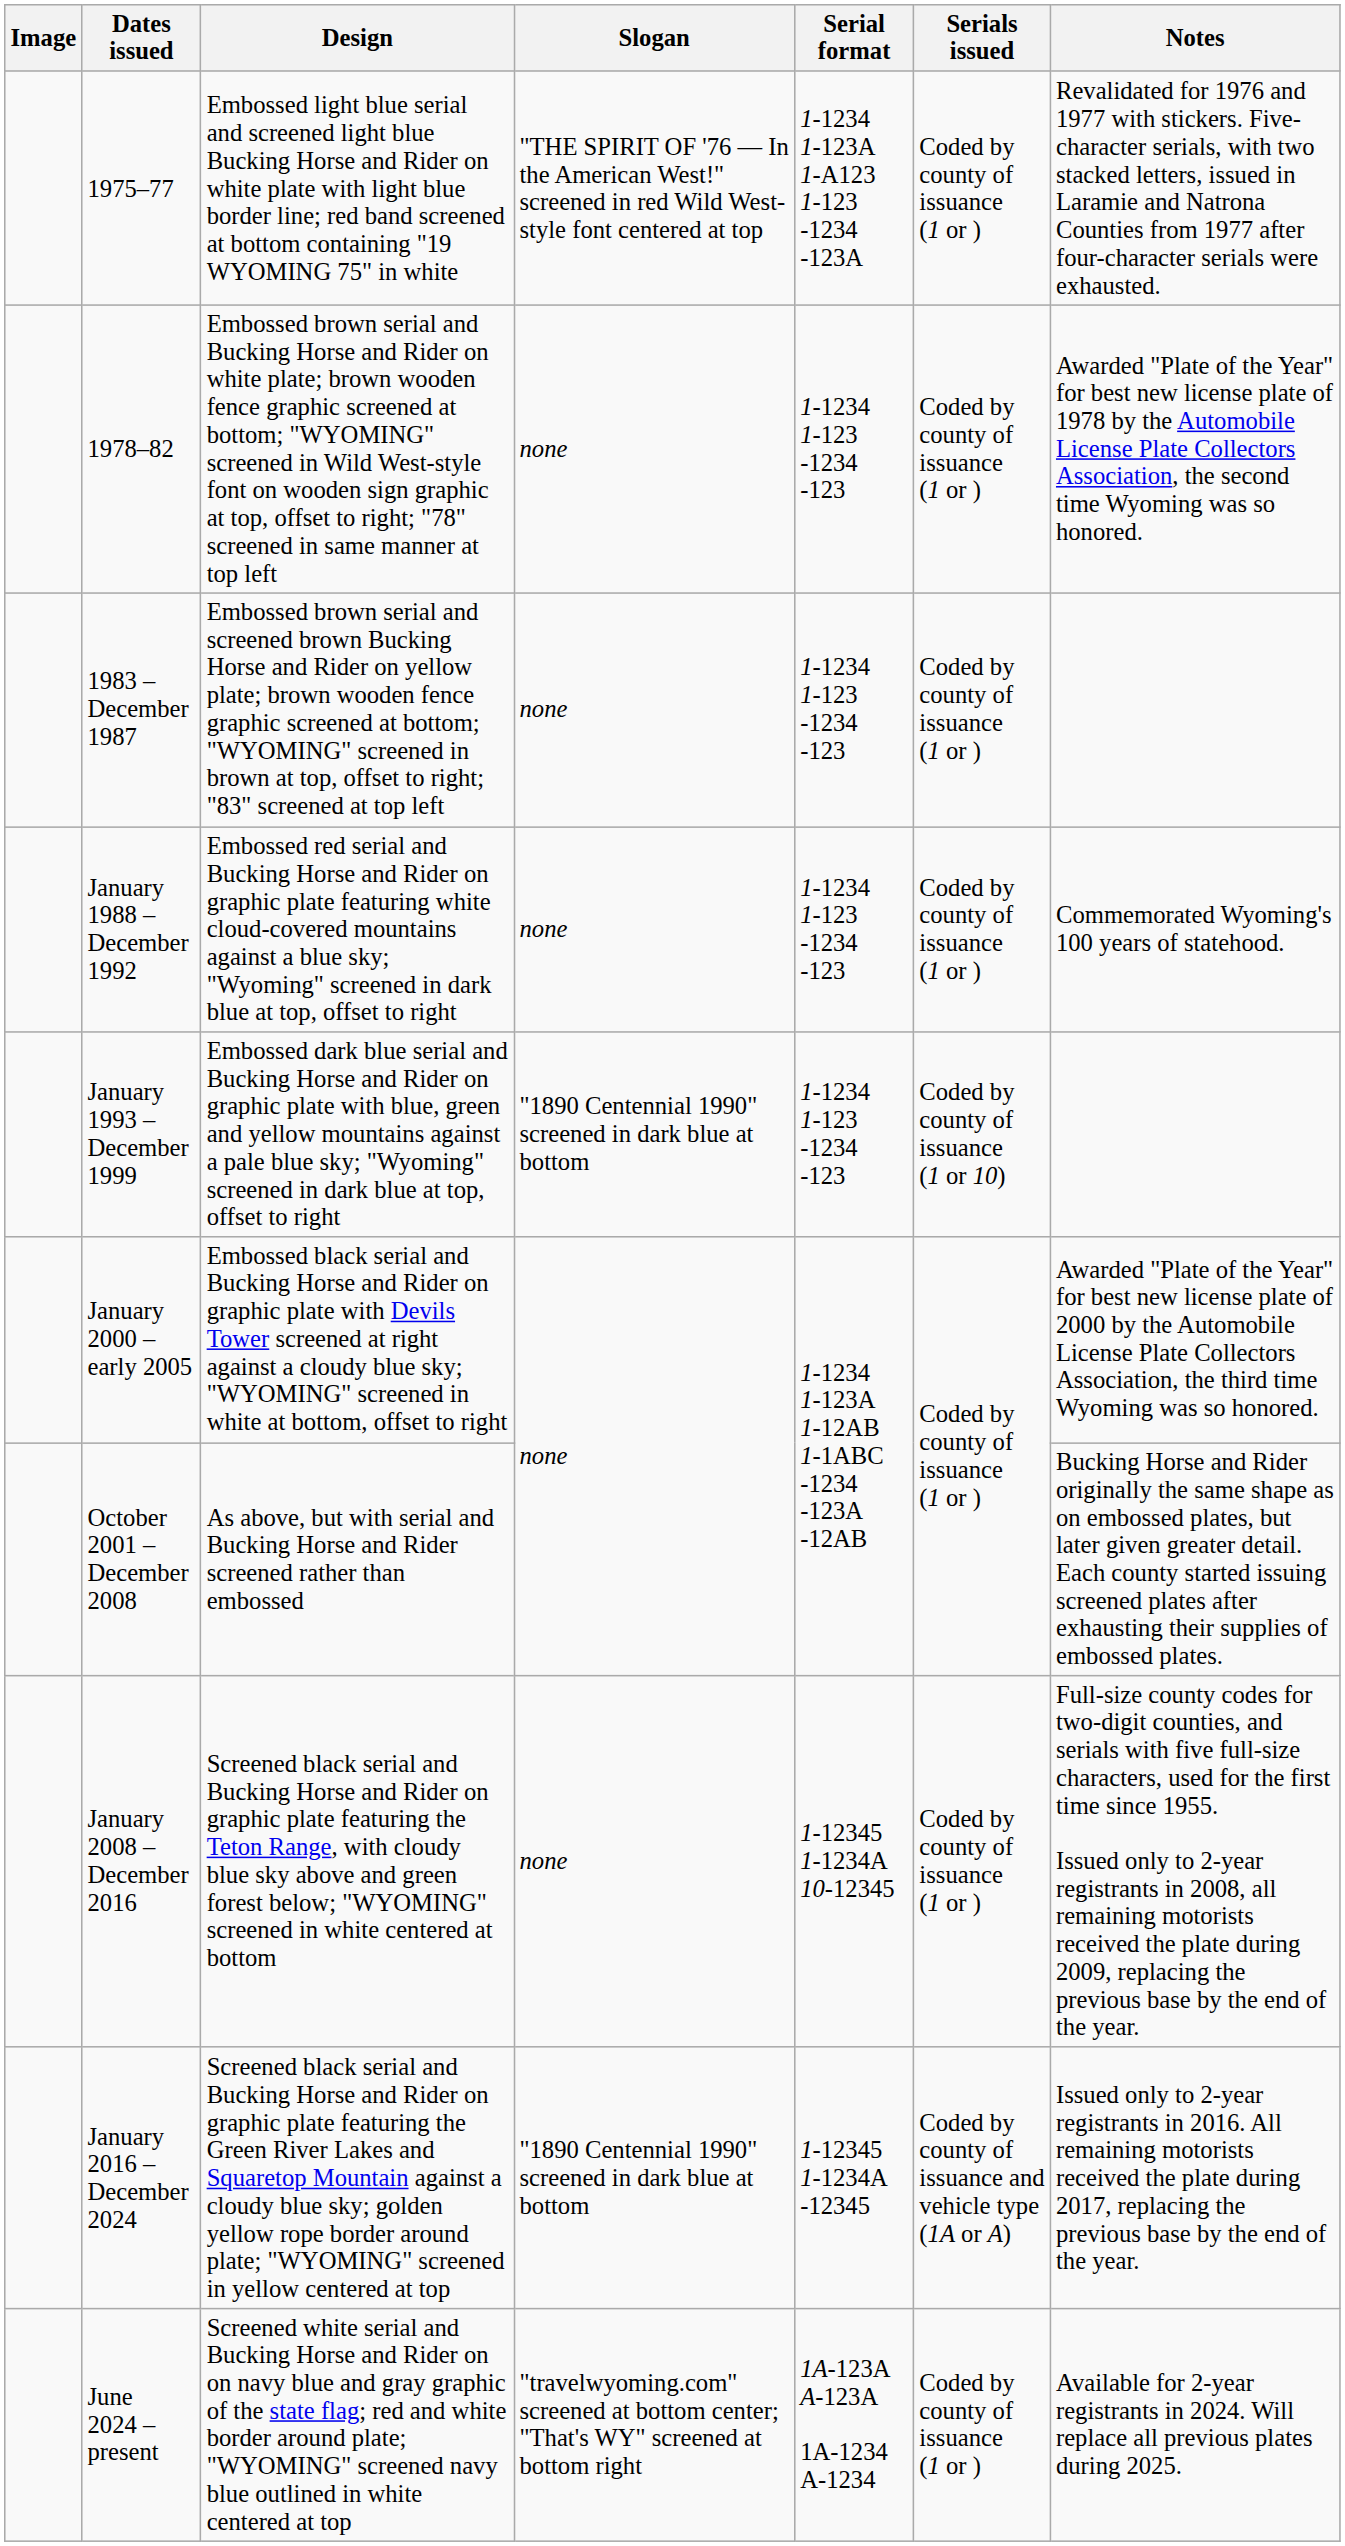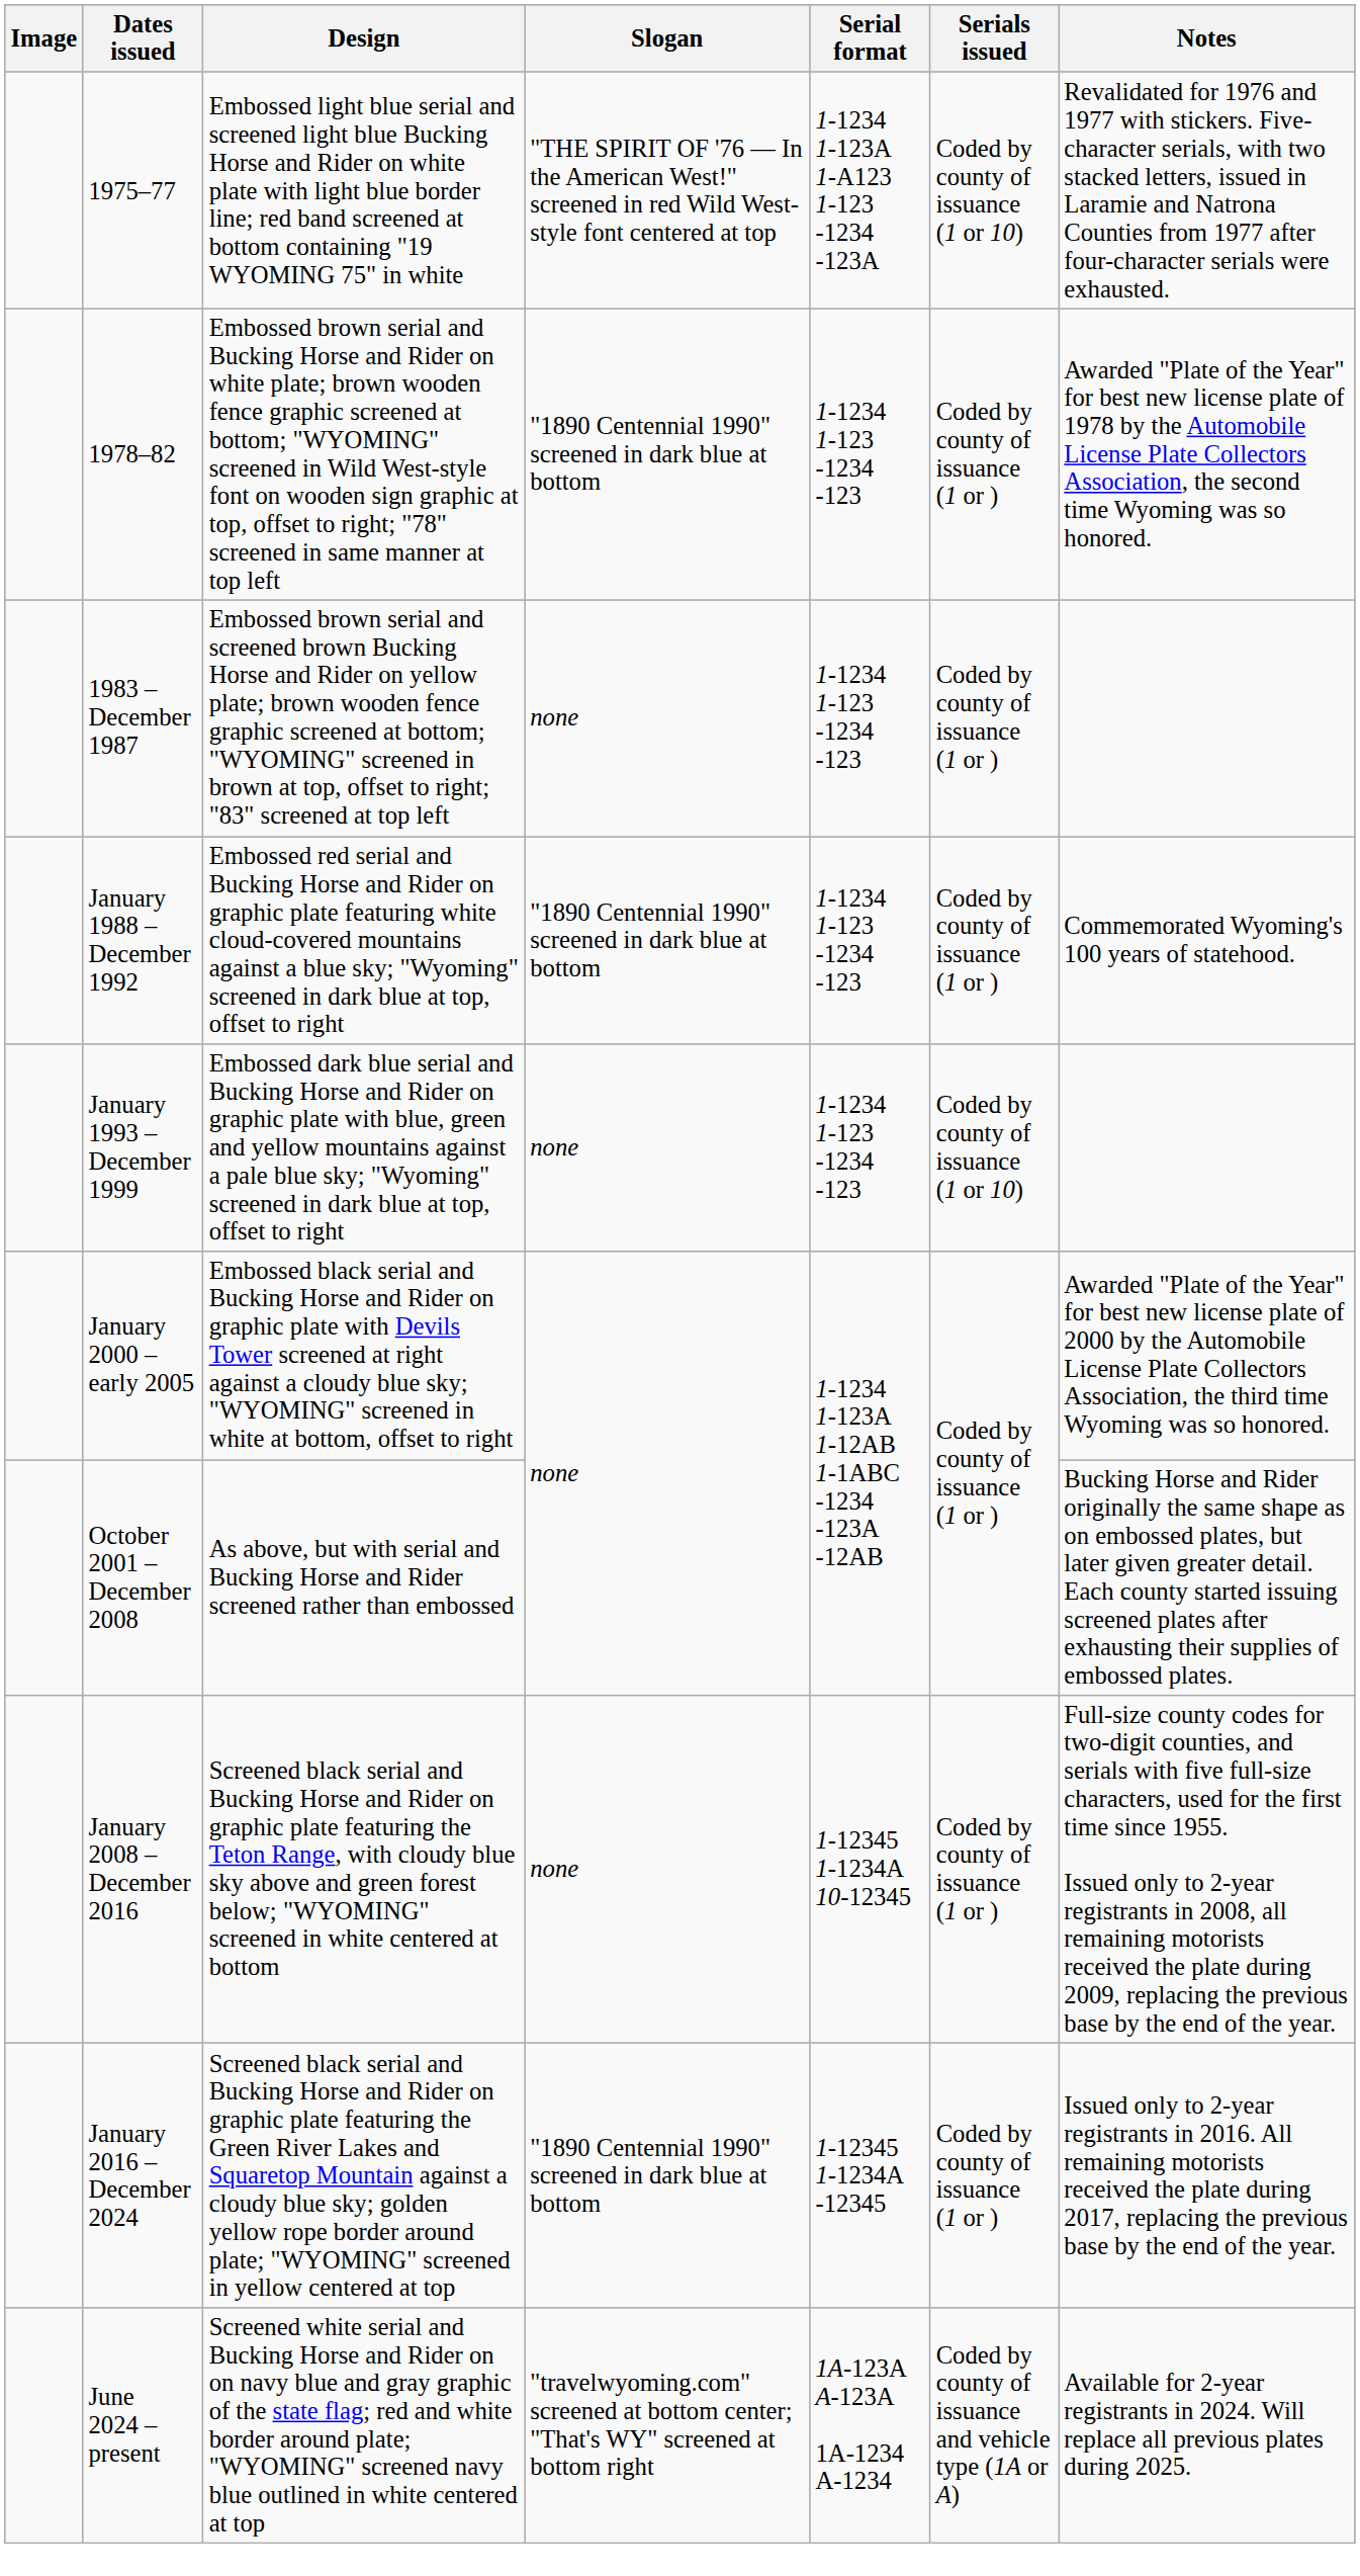 <table class="wikitable">
 <tr>
 <th>Image</th>
 <th style="width:70px;">Dates issued</th>
 <th>Design</th>
 <th>Slogan</th>
 <th style="width:70px;">Serial format</th>
 <th>Serials issued</th>
 <th>Notes</th>
 </tr>
 <tr>
 <td></td>
 <td>1975–77</td>
 <td>Embossed light blue serial and screened light blue Bucking Horse and Rider on white plate with light blue border line; red band screened at bottom containing "19 WYOMING 75" in white</td>
 <td>"THE SPIRIT OF '76 — In the American West!" screened in red Wild West-style font centered at top</td>
 <td><em>1</em>-1234<br><em>1</em>-123A<br><em>1</em>-A123<br><em>1</em>-123<br>-1234<br>-123A</td>
-<td>Coded by county of issuance<br>(<em>1</em> or )</td>
+<td>Coded by county of issuance<br>(<em>1</em> or <em>10</em>)</td>
 <td>Revalidated for 1976 and 1977 with stickers. Five-character serials, with two stacked letters, issued in Laramie and Natrona Counties from 1977 after four-character serials were exhausted.</td>
 </tr>
 <tr>
 <td></td>
 <td>1978–82</td>
 <td>Embossed brown serial and Bucking Horse and Rider on white plate; brown wooden fence graphic screened at bottom; "WYOMING" screened in Wild West-style font on wooden sign graphic at top, offset to right; "78" screened in same manner at top left</td>
-<td><em>none</em></td>
+<td>"1890 Centennial 1990" screened in dark blue at bottom</td>
 <td><em>1</em>-1234<br><em>1</em>-123<br>-1234<br>-123</td>
 <td>Coded by county of issuance<br>(<em>1</em> or )</td>
 <td>Awarded "Plate of the Year" for best new license plate of 1978 by the <a href='#'>Automobile License Plate Collectors Association</a>, the second time Wyoming was so honored.</td>
 </tr>
 <tr>
 <td></td>
 <td>1983 – December 1987</td>
 <td>Embossed brown serial and screened brown Bucking Horse and Rider on yellow plate; brown wooden fence graphic screened at bottom; "WYOMING" screened in brown at top, offset to right; "83" screened at top left</td>
 <td><em>none</em></td>
 <td><em>1</em>-1234<br><em>1</em>-123<br>-1234<br>-123</td>
 <td>Coded by county of issuance<br>(<em>1</em> or )</td>
 <td></td>
 </tr>
 <tr>
 <td></td>
 <td>January 1988 – December 1992</td>
 <td>Embossed red serial and Bucking Horse and Rider on graphic plate featuring white cloud-covered mountains against a blue sky; "Wyoming" screened in dark blue at top, offset to right</td>
-<td><em>none</em></td>
+<td>"1890 Centennial 1990" screened in dark blue at bottom</td>
 <td><em>1</em>-1234<br><em>1</em>-123<br>-1234<br>-123</td>
 <td>Coded by county of issuance<br>(<em>1</em> or )</td>
 <td>Commemorated Wyoming's 100 years of statehood.</td>
 </tr>
 <tr>
 <td></td>
 <td>January 1993 – December 1999</td>
 <td>Embossed dark blue serial and Bucking Horse and Rider on graphic plate with blue, green and yellow mountains against a pale blue sky; "Wyoming" screened in dark blue at top, offset to right</td>
-<td>"1890 Centennial 1990" screened in dark blue at bottom</td>
+<td><em>none</em></td>
 <td><em>1</em>-1234<br><em>1</em>-123<br>-1234<br>-123</td>
 <td>Coded by county of issuance<br>(<em>1</em> or <em>10</em>)</td>
 <td></td>
 </tr>
 <tr>
 <td></td>
 <td>January 2000 – early 2005</td>
 <td>Embossed black serial and Bucking Horse and Rider on graphic plate with <a href='#'>Devils Tower</a> screened at right against a cloudy blue sky; "WYOMING" screened in white at bottom, offset to right</td>
 <td rowspan="2"><em>none</em></td>
 <td rowspan="2"><em>1</em>-1234<br><em>1</em>-123A<br><em>1</em>-12AB<br><em>1</em>-1ABC<br>-1234<br>-123A<br>-12AB</td>
 <td rowspan="2">Coded by county of issuance<br>(<em>1</em> or )</td>
 <td>Awarded "Plate of the Year" for best new license plate of 2000 by the Automobile License Plate Collectors Association, the third time Wyoming was so honored.</td>
 </tr>
 <tr>
 <td></td>
 <td>October 2001 – December 2008</td>
 <td>As above, but with serial and Bucking Horse and Rider screened rather than embossed</td>
 <td>Bucking Horse and Rider originally the same shape as on embossed plates, but later given greater detail. Each county started issuing screened plates after exhausting their supplies of embossed plates.</td>
 </tr>
 <tr>
 <td></td>
 <td>January 2008 – December 2016</td>
 <td>Screened black serial and Bucking Horse and Rider on graphic plate featuring the <a href='#'>Teton Range</a>, with cloudy blue sky above and green forest below; "WYOMING" screened in white centered at bottom</td>
 <td><em>none</em></td>
 <td><em>1</em>-12345<br><em>1</em>-1234A<br><em>10</em>-12345</td>
 <td>Coded by county of issuance<br>(<em>1</em> or )</td>
 <td>Full-size county codes for two-digit counties, and serials with five full-size characters, used for the first time since 1955.<br><br>Issued only to 2-year registrants in 2008, all remaining motorists received the plate during 2009, replacing the previous base by the end of the year.</td>
 </tr>
 <tr>
 <td></td>
 <td>January 2016 – December 2024</td>
 <td>Screened black serial and Bucking Horse and Rider on graphic plate featuring the Green River Lakes and <a href='#'>Squaretop Mountain</a> against a cloudy blue sky; golden yellow rope border around plate; "WYOMING" screened in yellow centered at top</td>
 <td>"1890 Centennial 1990" screened in dark blue at bottom</td>
 <td><em>1</em>-12345<br><em>1</em>-1234A<br>-12345</td>
-<td>Coded by county of issuance and vehicle type (<em>1A</em> or <em>A</em>)</td>
+<td>Coded by county of issuance<br>(<em>1</em> or )</td>
 <td>Issued only to 2-year registrants in 2016. All remaining motorists received the plate during 2017, replacing the previous base by the end of the year.</td>
 </tr>
 <tr>
 <td></td>
 <td>June 2024 – present</td>
 <td>Screened white serial and Bucking Horse and Rider on on navy blue and gray graphic of the <a href='#'>state flag</a>; red and white border around plate; "WYOMING" screened navy blue outlined in white centered at top</td>
 <td>"travelwyoming.com" screened at bottom center; "That's WY" screened at bottom right</td>
 <td><em>1A</em>-123A<br><em>A</em>-123A<br><br>1A-1234<br>A-1234</td>
-<td>Coded by county of issuance<br>(<em>1</em> or )</td>
+<td>Coded by county of issuance and vehicle type (<em>1A</em> or <em>A</em>)</td>
 <td>Available for 2-year registrants in 2024. Will replace all previous plates during 2025.</td>
 </tr>
 </table>
